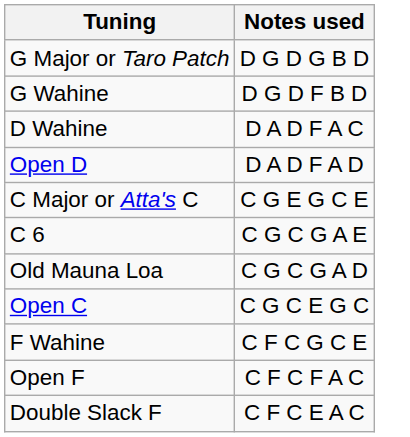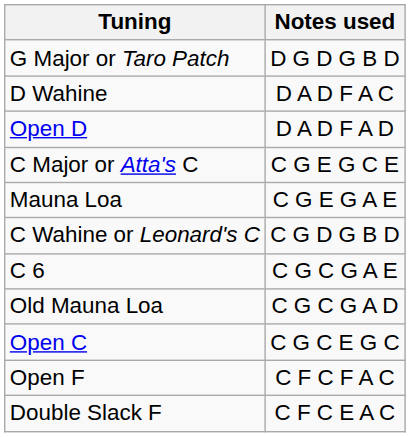 <table class="wikitable">
 <tr>
 <th>Tuning</th>
 <th>Notes used</th>
 </tr>
 <tr>
 <td>G Major or <em>Taro Patch</em></td>
 <td align=center>D G D G B D</td>
-</tr>
-<tr>
-<td>G Wahine</td>
-<td align=center>D G D F B D</td>
 </tr>
 <tr>
 <td>D Wahine</td>
 <td align=center>D A D F A C</td>
 </tr>
 <tr>
 <td><a href='#'>Open D</a></td>
 <td align=center>D A D F A D</td>
 </tr>
 <tr>
 <td>C Major or <a href='#'><em>Atta's</em></a> C</td>
 <td align=center>C G E G C E</td>
 </tr>
 <tr>
+<td>Mauna Loa</td>
+<td align=center>C G E G A E</td>
+</tr>
+<tr>
+<td>C Wahine or <em>Leonard's C</em></td>
+<td align=center>C G D G B D</td>
+</tr>
+<tr>
 <td>C 6</td>
 <td align=center>C G C G A E</td>
 </tr>
 <tr>
 <td>Old Mauna Loa</td>
 <td align=center>C G C G A D</td>
 </tr>
 <tr>
 <td><a href='#'>Open C</a></td>
 <td align=center>C G C E G C</td>
 </tr>
 <tr>
-<td>F Wahine</td>
-<td align=center>C F C G C E</td>
-</tr>
-<tr>
 <td>Open F</td>
 <td align=center>C F C F A C</td>
 </tr>
 <tr>
 <td>Double Slack F</td>
 <td align=center>C F C E A C</td>
 </tr>
 </table>
